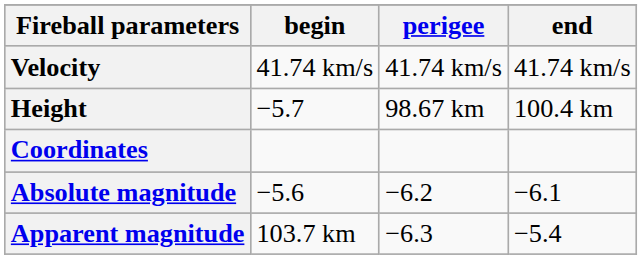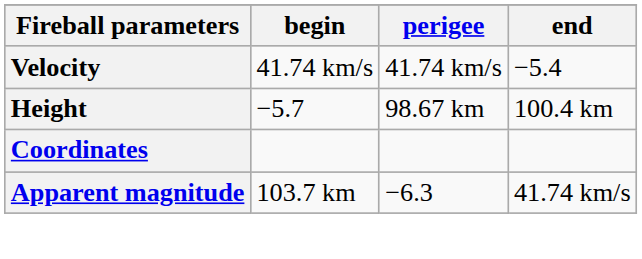 <table class="wikitable plainrowheaders">
 <tr>
 </tr>
 <tr>
 <th scope="col">Fireball parameters</th>
 <th scope="col">begin</th>
 <th scope="col"><a href='#'>perigee</a></th>
 <th scope="col">end</th>
 </tr>
 <tr>
 <th scope="row" style="text-align:left;">Velocity</th>
 <td>41.74 km/s</td>
 <td>41.74 km/s</td>
-<td>41.74 km/s</td>
+<td>−5.4</td>
 </tr>
 <tr>
 <th scope="row" style="text-align:left;">Height</th>
 <td>−5.7</td>
 <td>98.67 km</td>
 <td>100.4 km</td>
 </tr>
 <tr>
 <th scope="row" style="text-align:left; vertical-align:top;"><a href='#'>Coordinates</a></th>
 <td></td>
 <td></td>
 <td></td>
 </tr>
 <tr>
-<th scope="row" style="text-align:left;"><a href='#'>Absolute magnitude</a></th>
-<td>−5.6</td>
-<td>−6.2</td>
-<td>−6.1</td>
-</tr>
-<tr>
 <th scope="row" style="text-align:left;"><a href='#'>Apparent magnitude</a></th>
 <td>103.7 km</td>
 <td>−6.3</td>
-<td>−5.4</td>
+<td>41.74 km/s</td>
 </tr>
 </table>
